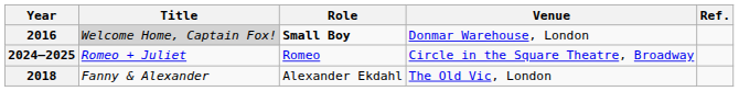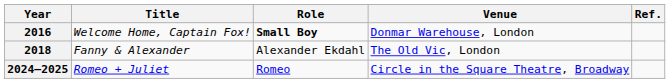 <table class="wikitable plainrowheaders">
 <tr>
 <th scope="col">Year</th>
 <th scope="col">Title</th>
 <th scope="col">Role</th>
 <th scope="col">Venue</th>
 <th scope="col">Ref.</th>
 </tr>
 <tr>
 <th scope="row">2016</th>
-<td style="background: lightgrey;"><em>Welcome Home, Captain Fox!</em></td>
+<td><em>Welcome Home, Captain Fox!</em></td>
 <td><strong>Small Boy</strong></td>
 <td><a href='#'>Donmar Warehouse</a>, London</td>
+<td style="text-align:center;"></td>
+</tr>
+<tr>
+<th scope="row">2018</th>
+<td><em>Fanny & Alexander</em></td>
+<td>Alexander Ekdahl</td>
+<td><a href='#'>The Old Vic</a>, London</td>
 <td style="text-align:center;"></td>
 </tr>
 <tr>
 <th scope="row">2024–2025</th>
 <td><em><a href='#'>Romeo + Juliet</a></em></td>
 <td><a href='#'>Romeo</a></td>
 <td><a href='#'>Circle in the Square Theatre</a>, <a href='#'>Broadway</a></td>
 <td style="text-align:center;"></td>
 </tr>
-<tr>
-<th scope="row">2018</th>
-<td><em>Fanny & Alexander</em></td>
-<td>Alexander Ekdahl</td>
-<td><a href='#'>The Old Vic</a>, London</td>
-<td style="text-align:center;"></td>
-</tr>
 </table>
